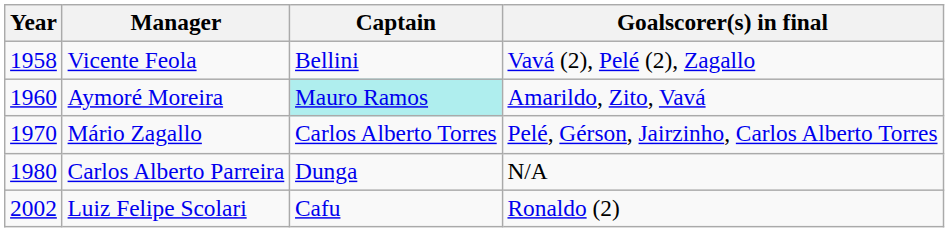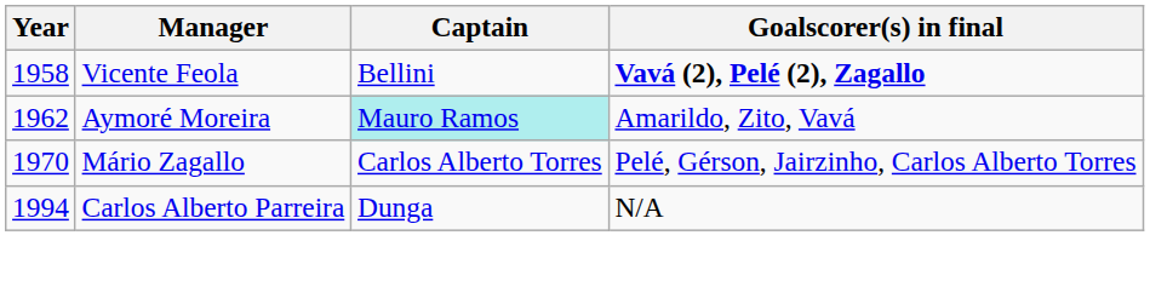 <table class="wikitable">
 <tr>
 <th>Year</th>
 <th>Manager</th>
 <th>Captain</th>
 <th>Goalscorer(s) in final</th>
 </tr>
 <tr>
 <td><a href='#'>1958</a></td>
 <td><a href='#'>Vicente Feola</a></td>
 <td><a href='#'>Bellini</a></td>
-<td><a href='#'>Vavá</a> (2), <a href='#'>Pelé</a> (2), <a href='#'>Zagallo</a></td>
+<td><strong><a href='#'>Vavá</a> (2), <a href='#'>Pelé</a> (2), <a href='#'>Zagallo</a></strong></td>
 </tr>
 <tr>
-<td><a href='#'>1960</a></td>
+<td><a href='#'>1962</a></td>
 <td><a href='#'>Aymoré Moreira</a></td>
 <td style="background: paleturquoise;"><a href='#'>Mauro Ramos</a></td>
 <td><a href='#'>Amarildo</a>, <a href='#'>Zito</a>, <a href='#'>Vavá</a></td>
 </tr>
 <tr>
 <td><a href='#'>1970</a></td>
 <td><a href='#'>Mário Zagallo</a></td>
 <td><a href='#'>Carlos Alberto Torres</a></td>
 <td><a href='#'>Pelé</a>, <a href='#'>Gérson</a>, <a href='#'>Jairzinho</a>, <a href='#'>Carlos Alberto Torres</a></td>
 </tr>
 <tr>
-<td><a href='#'>1980</a></td>
+<td><a href='#'>1994</a></td>
 <td><a href='#'>Carlos Alberto Parreira</a></td>
 <td><a href='#'>Dunga</a></td>
 <td>N/A</td>
 </tr>
-<tr>
-<td><a href='#'>2002</a></td>
-<td><a href='#'>Luiz Felipe Scolari</a></td>
-<td><a href='#'>Cafu</a></td>
-<td><a href='#'>Ronaldo</a> (2)</td>
-</tr>
 </table>
